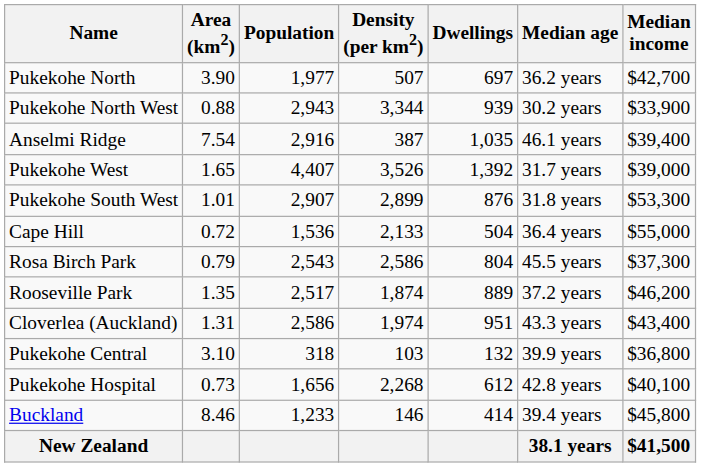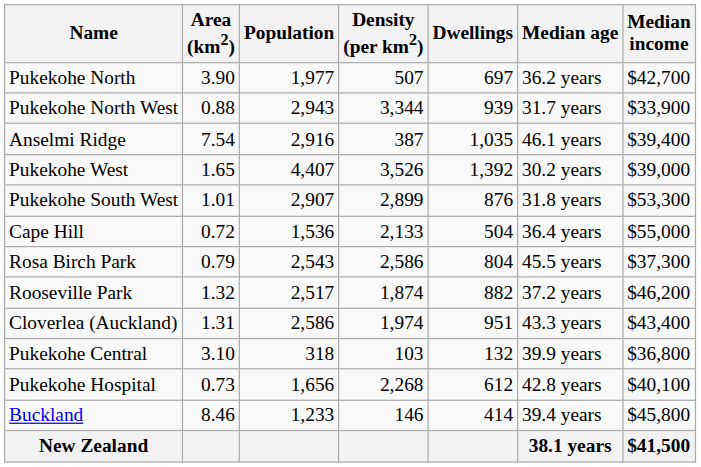 <table class="wikitable sortable">
 <tr>
 <th>Name</th>
 <th>Area<br>(km<sup>2</sup>)</th>
 <th>Population</th>
 <th>Density<br>(per km<sup>2</sup>)</th>
 <th>Dwellings</th>
 <th>Median age</th>
 <th>Median<br>income</th>
 </tr>
 <tr>
 <td>Pukekohe North</td>
 <td style="text-align:right;">3.90</td>
 <td style="text-align:right;">1,977</td>
 <td style="text-align:right;">507</td>
 <td style="text-align:right;">697</td>
 <td>36.2 years</td>
 <td>$42,700</td>
 </tr>
 <tr>
 <td>Pukekohe North West</td>
 <td style="text-align:right;">0.88</td>
 <td style="text-align:right;">2,943</td>
 <td style="text-align:right;">3,344</td>
 <td style="text-align:right;">939</td>
-<td>30.2 years</td>
+<td>31.7 years</td>
 <td>$33,900</td>
 </tr>
 <tr>
 <td>Anselmi Ridge</td>
 <td style="text-align:right;">7.54</td>
 <td style="text-align:right;">2,916</td>
 <td style="text-align:right;">387</td>
 <td style="text-align:right;">1,035</td>
 <td>46.1 years</td>
 <td>$39,400</td>
 </tr>
 <tr>
 <td>Pukekohe West</td>
 <td style="text-align:right;">1.65</td>
 <td style="text-align:right;">4,407</td>
 <td style="text-align:right;">3,526</td>
 <td style="text-align:right;">1,392</td>
-<td>31.7 years</td>
+<td>30.2 years</td>
 <td>$39,000</td>
 </tr>
 <tr>
 <td>Pukekohe South West</td>
 <td style="text-align:right;">1.01</td>
 <td style="text-align:right;">2,907</td>
 <td style="text-align:right;">2,899</td>
 <td style="text-align:right;">876</td>
 <td>31.8 years</td>
 <td>$53,300</td>
 </tr>
 <tr>
 <td>Cape Hill</td>
 <td style="text-align:right;">0.72</td>
 <td style="text-align:right;">1,536</td>
 <td style="text-align:right;">2,133</td>
 <td style="text-align:right;">504</td>
 <td>36.4 years</td>
 <td>$55,000</td>
 </tr>
 <tr>
 <td>Rosa Birch Park</td>
 <td style="text-align:right;">0.79</td>
 <td style="text-align:right;">2,543</td>
 <td style="text-align:right;">2,586</td>
 <td style="text-align:right;">804</td>
 <td>45.5 years</td>
 <td>$37,300</td>
 </tr>
 <tr>
 <td>Rooseville Park</td>
-<td style="text-align:right;">1.35</td>
+<td style="text-align:right;">1.32</td>
 <td style="text-align:right;">2,517</td>
 <td style="text-align:right;">1,874</td>
-<td style="text-align:right;">889</td>
+<td style="text-align:right;">882</td>
 <td>37.2 years</td>
 <td>$46,200</td>
 </tr>
 <tr>
 <td>Cloverlea (Auckland)</td>
 <td style="text-align:right;">1.31</td>
 <td style="text-align:right;">2,586</td>
 <td style="text-align:right;">1,974</td>
 <td style="text-align:right;">951</td>
 <td>43.3 years</td>
 <td>$43,400</td>
 </tr>
 <tr>
 <td>Pukekohe Central</td>
 <td style="text-align:right;">3.10</td>
 <td style="text-align:right;">318</td>
 <td style="text-align:right;">103</td>
 <td style="text-align:right;">132</td>
 <td>39.9 years</td>
 <td>$36,800</td>
 </tr>
 <tr>
 <td>Pukekohe Hospital</td>
 <td style="text-align:right;">0.73</td>
 <td style="text-align:right;">1,656</td>
 <td style="text-align:right;">2,268</td>
 <td style="text-align:right;">612</td>
 <td>42.8 years</td>
 <td>$40,100</td>
 </tr>
 <tr>
 <td><a href='#'>Buckland</a></td>
 <td style="text-align:right;">8.46</td>
 <td style="text-align:right;">1,233</td>
 <td style="text-align:right;">146</td>
 <td style="text-align:right;">414</td>
 <td>39.4 years</td>
 <td>$45,800</td>
 </tr>
 <tr>
 <th>New Zealand</th>
 <th></th>
 <th></th>
 <th></th>
 <th></th>
 <th>38.1 years</th>
 <th style="text-align:left;">$41,500</th>
 </tr>
 </table>
